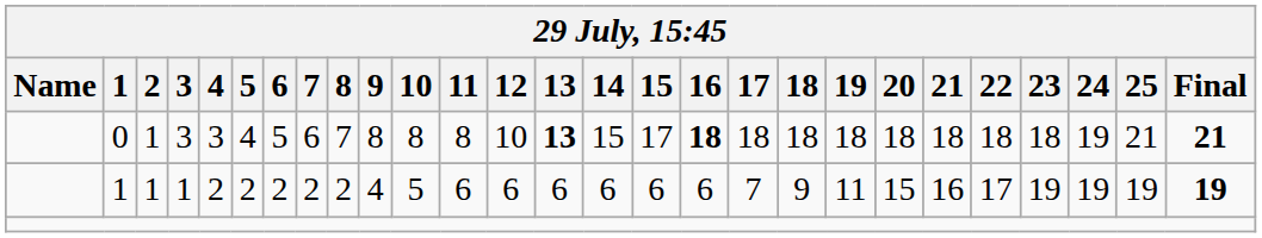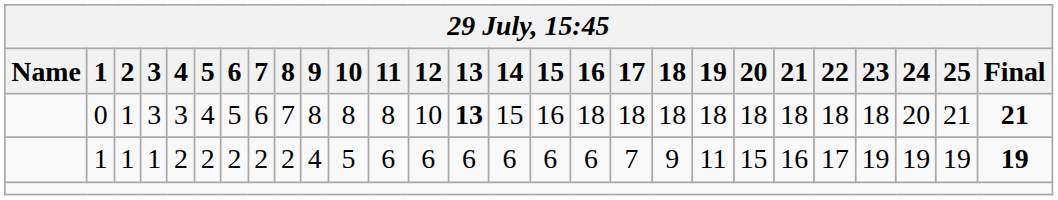 <table class=wikitable style="text-align:center; width: 55%">
 <tr>
 <th colspan=27><em>29 July, 15:45</em></th>
 </tr>
 <tr>
 <th>Name</th>
 <th>1</th>
 <th>2</th>
 <th>3</th>
 <th>4</th>
 <th>5</th>
 <th>6</th>
 <th>7</th>
 <th>8</th>
 <th>9</th>
 <th>10</th>
 <th>11</th>
 <th>12</th>
 <th>13</th>
 <th>14</th>
 <th>15</th>
 <th>16</th>
 <th>17</th>
 <th>18</th>
 <th>19</th>
 <th>20</th>
 <th>21</th>
 <th>22</th>
 <th>23</th>
 <th>24</th>
 <th>25</th>
 <th>Final</th>
 </tr>
 <tr>
 <td align=left><strong></strong></td>
 <td>0</td>
 <td>1</td>
 <td>3</td>
 <td>3</td>
 <td>4</td>
 <td>5</td>
 <td>6</td>
 <td>7</td>
 <td>8</td>
 <td>8</td>
 <td>8</td>
 <td>10</td>
 <td><strong>13</strong></td>
 <td>15</td>
-<td>17</td>
-<td><strong>18</strong></td>
+<td>16</td>
 <td>18</td>
 <td>18</td>
 <td>18</td>
 <td>18</td>
 <td>18</td>
 <td>18</td>
 <td>18</td>
-<td>19</td>
+<td>18</td>
+<td>20</td>
 <td>21</td>
 <td><strong>21</strong></td>
 </tr>
 <tr>
 <td align=left></td>
 <td>1</td>
 <td>1</td>
 <td>1</td>
 <td>2</td>
 <td>2</td>
 <td>2</td>
 <td>2</td>
 <td>2</td>
 <td>4</td>
 <td>5</td>
 <td>6</td>
 <td>6</td>
 <td>6</td>
 <td>6</td>
 <td>6</td>
 <td>6</td>
 <td>7</td>
 <td>9</td>
 <td>11</td>
 <td>15</td>
 <td>16</td>
 <td>17</td>
 <td>19</td>
 <td>19</td>
 <td>19</td>
 <td><strong>19</strong></td>
 </tr>
 <tr>
 <td colspan=27></td>
 </tr>
 </table>
